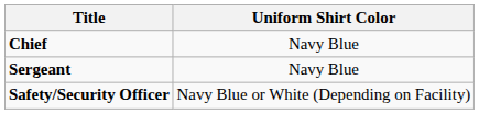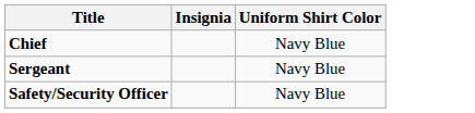 <table class="wikitable">
 <tr>
 <th>Title</th>
+<th>Insignia</th>
 <th>Uniform Shirt Color</th>
 </tr>
 <tr>
 <td><strong>Chief</strong></td>
+<td></td>
 <td style="text-align:center;">Navy Blue</td>
 </tr>
 <tr>
 <td><strong>Sergeant</strong></td>
+<td></td>
 <td style="text-align:center;">Navy Blue</td>
 </tr>
 <tr>
 <td><strong>Safety/Security Officer</strong></td>
-<td style="text-align:center;">Navy Blue or White (Depending on Facility)</td>
+<td></td>
+<td style="text-align:center;">Navy Blue</td>
 </tr>
 </table>
